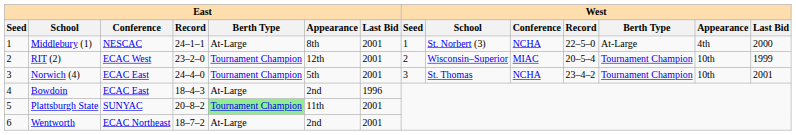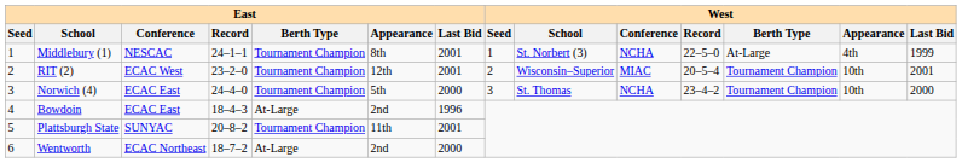 <table class="wikitable">
 <tr>
 <th colspan="7" style="background:#ffdead;">East</th>
 <th colspan="7" style="background:#ffdead;">West</th>
 </tr>
 <tr>
 <th>Seed</th>
 <th>School</th>
 <th>Conference</th>
 <th>Record</th>
 <th>Berth Type</th>
 <th>Appearance</th>
 <th>Last Bid</th>
 <th>Seed</th>
 <th>School</th>
 <th>Conference</th>
 <th>Record</th>
 <th>Berth Type</th>
 <th>Appearance</th>
 <th>Last Bid</th>
 </tr>
 <tr>
 <td>1</td>
 <td><a href='#'>Middlebury</a> (1)</td>
 <td><a href='#'>NESCAC</a></td>
 <td>24–1–1</td>
-<td>At-Large</td>
+<td><a href='#'>Tournament Champion</a></td>
 <td>8th</td>
 <td>2001</td>
 <td>1</td>
 <td><a href='#'>St. Norbert</a> (3)</td>
 <td><a href='#'>NCHA</a></td>
 <td>22–5–0</td>
 <td>At-Large</td>
 <td>4th</td>
-<td>2000</td>
+<td>1999</td>
 </tr>
 <tr>
 <td>2</td>
 <td><a href='#'>RIT</a> (2)</td>
 <td><a href='#'>ECAC West</a></td>
 <td>23–2–0</td>
 <td><a href='#'>Tournament Champion</a></td>
 <td>12th</td>
 <td>2001</td>
 <td>2</td>
 <td><a href='#'>Wisconsin–Superior</a></td>
 <td><a href='#'>MIAC</a></td>
 <td>20–5–4</td>
 <td><a href='#'>Tournament Champion</a></td>
 <td>10th</td>
-<td>1999</td>
+<td>2001</td>
 </tr>
 <tr>
 <td>3</td>
 <td><a href='#'>Norwich</a> (4)</td>
 <td><a href='#'>ECAC East</a></td>
 <td>24–4–0</td>
 <td><a href='#'>Tournament Champion</a></td>
 <td>5th</td>
-<td>2001</td>
+<td>2000</td>
 <td>3</td>
 <td><a href='#'>St. Thomas</a></td>
 <td><a href='#'>NCHA</a></td>
 <td>23–4–2</td>
 <td><a href='#'>Tournament Champion</a></td>
 <td>10th</td>
-<td>2001</td>
+<td>2000</td>
 </tr>
 <tr>
 <td>4</td>
 <td><a href='#'>Bowdoin</a></td>
 <td><a href='#'>ECAC East</a></td>
 <td>18–4–3</td>
 <td>At-Large</td>
 <td>2nd</td>
 <td>1996</td>
 </tr>
 <tr>
 <td>5</td>
 <td><a href='#'>Plattsburgh State</a></td>
 <td><a href='#'>SUNYAC</a></td>
 <td>20–8–2</td>
-<td style="background: lightgreen;"><a href='#'>Tournament Champion</a></td>
+<td><a href='#'>Tournament Champion</a></td>
 <td>11th</td>
 <td>2001</td>
 </tr>
 <tr>
 <td>6</td>
 <td><a href='#'>Wentworth</a></td>
 <td><a href='#'>ECAC Northeast</a></td>
 <td>18–7–2</td>
 <td>At-Large</td>
 <td>2nd</td>
-<td>2001</td>
+<td>2000</td>
 </tr>
 </table>
